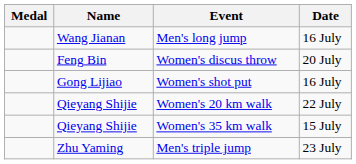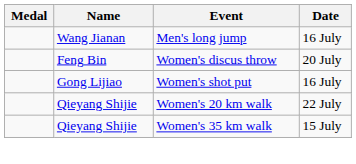 <table class="wikitable" style="font-size:90%" width=60%>
 <tr>
 <th>Medal</th>
 <th>Name</th>
 <th>Event</th>
 <th>Date</th>
 </tr>
 <tr>
 <td></td>
 <td><a href='#'>Wang Jianan</a></td>
 <td><a href='#'>Men's long jump</a></td>
 <td>16 July</td>
 </tr>
 <tr>
 <td></td>
 <td><a href='#'>Feng Bin</a></td>
 <td><a href='#'>Women's discus throw</a></td>
 <td>20 July</td>
 </tr>
 <tr>
 <td></td>
 <td><a href='#'>Gong Lijiao</a></td>
 <td><a href='#'>Women's shot put</a></td>
 <td>16 July</td>
 </tr>
 <tr>
 <td></td>
 <td><a href='#'>Qieyang Shijie</a></td>
 <td><a href='#'>Women's 20 km walk</a></td>
 <td>22 July</td>
 </tr>
 <tr>
 <td></td>
 <td><a href='#'>Qieyang Shijie</a></td>
 <td><a href='#'>Women's 35 km walk</a></td>
 <td>15 July</td>
 </tr>
-<tr>
-<td></td>
-<td><a href='#'>Zhu Yaming</a></td>
-<td><a href='#'>Men's triple jump</a></td>
-<td>23 July</td>
-</tr>
 </table>
